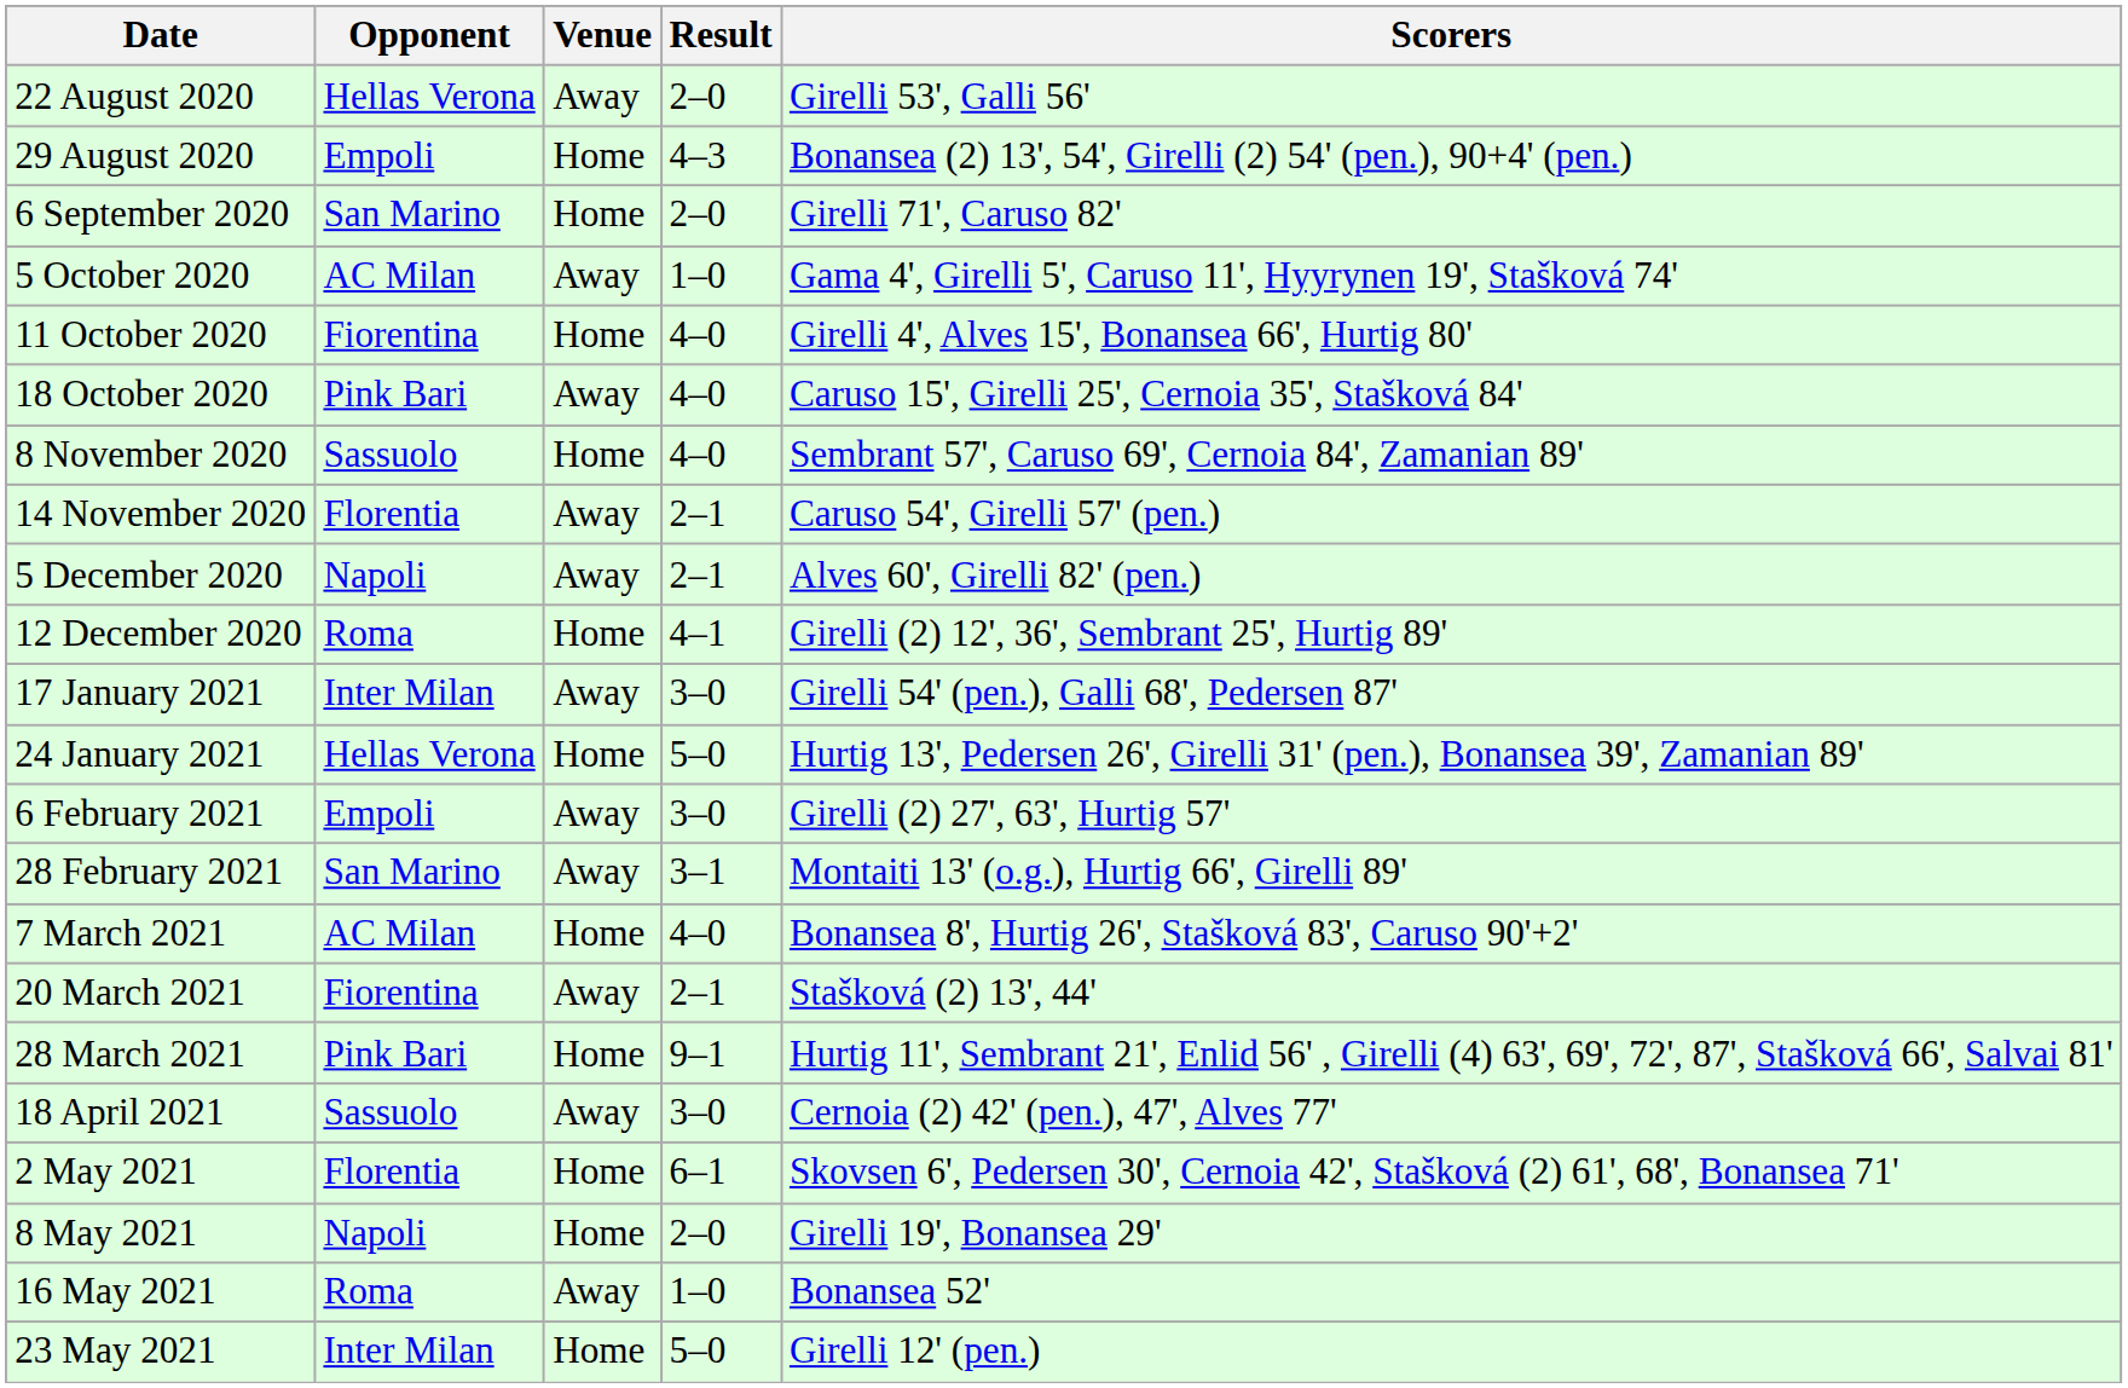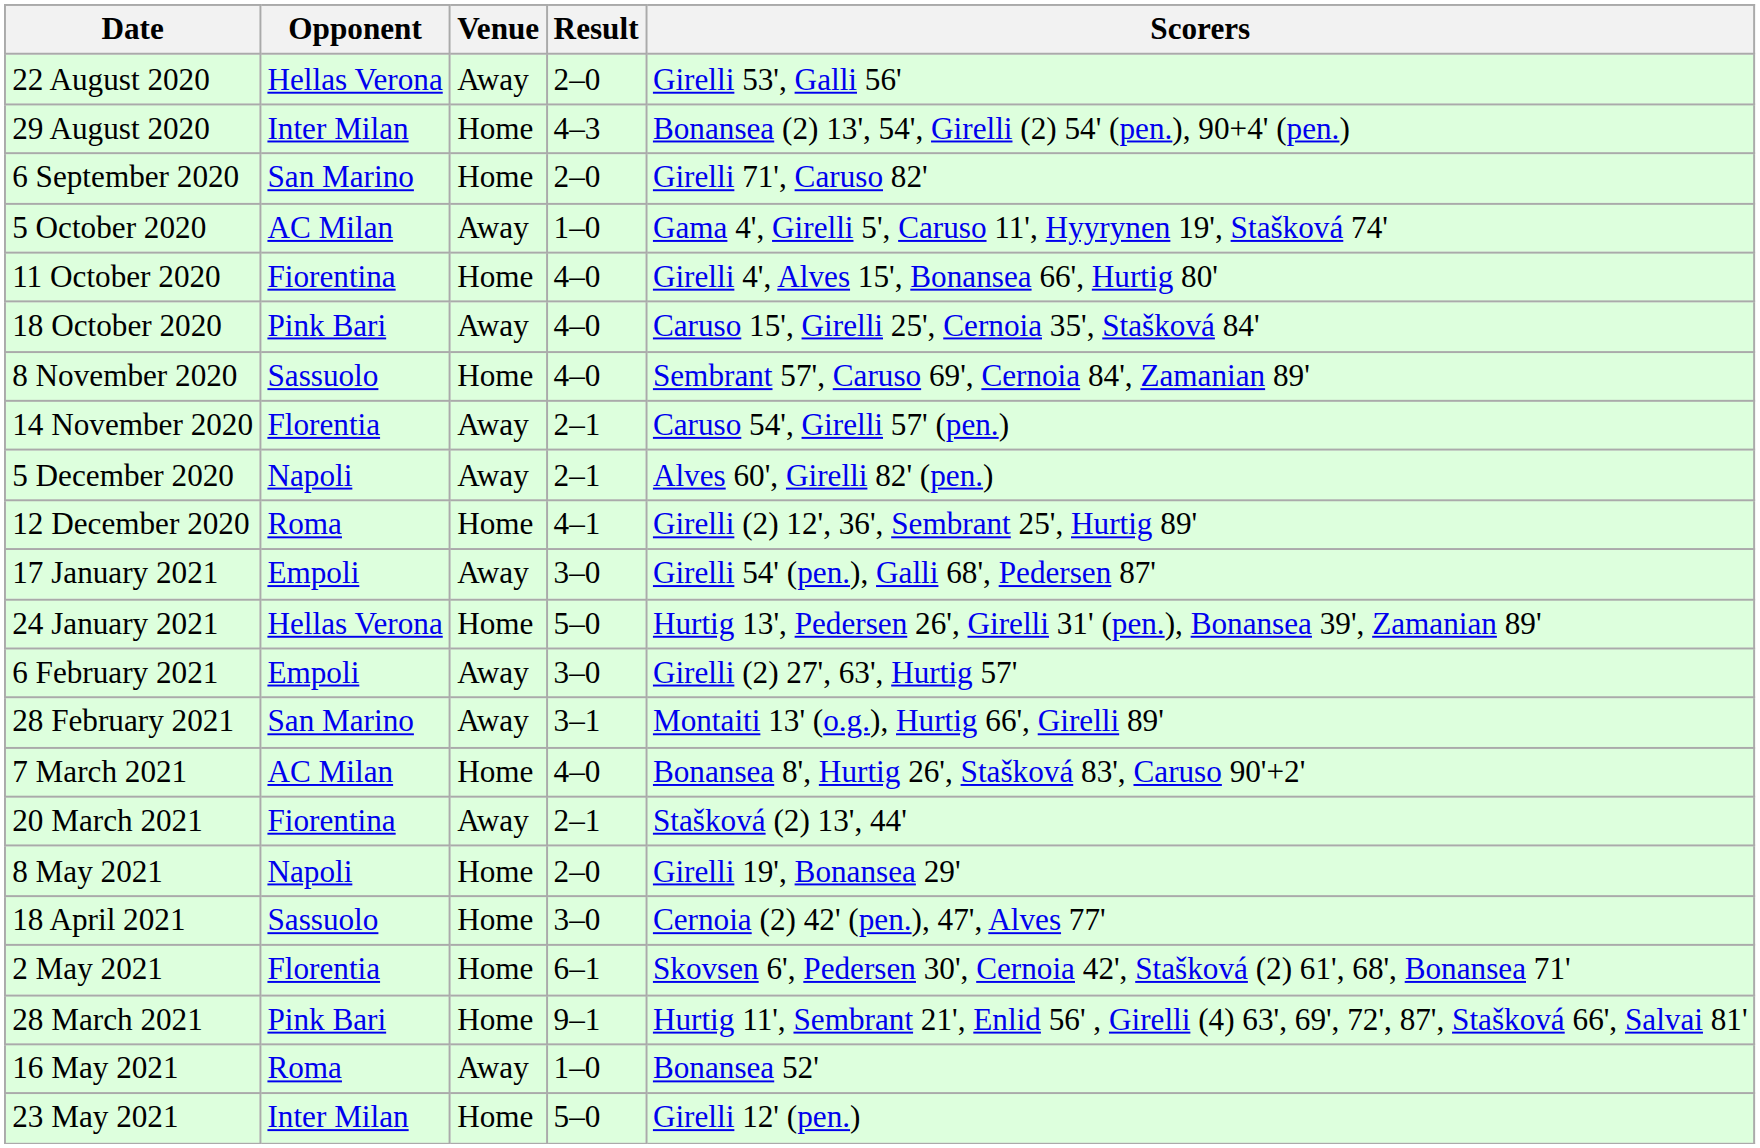 <table class="wikitable" style="text-align:left">
 <tr>
 <th>Date</th>
 <th>Opponent</th>
 <th>Venue</th>
 <th>Result</th>
 <th>Scorers</th>
 </tr>
 <tr style="background:#ddffdd">
 <td>22 August 2020</td>
 <td><a href='#'>Hellas Verona</a></td>
 <td>Away</td>
 <td>2–0</td>
 <td><a href='#'>Girelli</a> 53', <a href='#'>Galli</a> 56'</td>
 </tr>
 <tr style="background:#ddffdd">
 <td>29 August 2020</td>
-<td><a href='#'>Empoli</a></td>
+<td><a href='#'>Inter Milan</a></td>
 <td>Home</td>
 <td>4–3</td>
 <td><a href='#'>Bonansea</a> (2) 13', 54', <a href='#'>Girelli</a> (2) 54' (<a href='#'>pen.</a>), 90+4' (<a href='#'>pen.</a>)</td>
 </tr>
 <tr style="background:#ddffdd">
 <td>6 September 2020</td>
 <td><a href='#'>San Marino</a></td>
 <td>Home</td>
 <td>2–0</td>
 <td><a href='#'>Girelli</a> 71', <a href='#'>Caruso</a> 82'</td>
 </tr>
 <tr style="background:#ddffdd">
 <td>5 October 2020</td>
 <td><a href='#'>AC Milan</a></td>
 <td>Away</td>
 <td>1–0</td>
 <td><a href='#'>Gama</a> 4', <a href='#'>Girelli</a> 5', <a href='#'>Caruso</a> 11', <a href='#'>Hyyrynen</a> 19', <a href='#'>Stašková</a> 74'</td>
 </tr>
 <tr style="background:#ddffdd">
 <td>11 October 2020</td>
 <td><a href='#'>Fiorentina</a></td>
 <td>Home</td>
 <td>4–0</td>
 <td><a href='#'>Girelli</a> 4', <a href='#'>Alves</a> 15', <a href='#'>Bonansea</a> 66', <a href='#'>Hurtig</a> 80'</td>
 </tr>
 <tr style="background:#ddffdd">
 <td>18 October 2020</td>
 <td><a href='#'>Pink Bari</a></td>
 <td>Away</td>
 <td>4–0</td>
 <td><a href='#'>Caruso</a> 15', <a href='#'>Girelli</a> 25', <a href='#'>Cernoia</a> 35', <a href='#'>Stašková</a> 84'</td>
 </tr>
 <tr style="background:#ddffdd">
 <td>8 November 2020</td>
 <td><a href='#'>Sassuolo</a></td>
 <td>Home</td>
 <td>4–0</td>
 <td><a href='#'>Sembrant</a> 57', <a href='#'>Caruso</a> 69', <a href='#'>Cernoia</a> 84', <a href='#'>Zamanian</a> 89'</td>
 </tr>
 <tr style="background:#ddffdd">
 <td>14 November 2020</td>
 <td><a href='#'>Florentia</a></td>
 <td>Away</td>
 <td>2–1</td>
 <td><a href='#'>Caruso</a> 54', <a href='#'>Girelli</a> 57' (<a href='#'>pen.</a>)</td>
 </tr>
 <tr style="background:#ddffdd">
 <td>5 December 2020</td>
 <td><a href='#'>Napoli</a></td>
 <td>Away</td>
 <td>2–1</td>
 <td><a href='#'>Alves</a> 60', <a href='#'>Girelli</a> 82' (<a href='#'>pen.</a>)</td>
 </tr>
 <tr style="background:#ddffdd">
 <td>12 December 2020</td>
 <td><a href='#'>Roma</a></td>
 <td>Home</td>
 <td>4–1</td>
 <td><a href='#'>Girelli</a> (2) 12', 36', <a href='#'>Sembrant</a> 25', <a href='#'>Hurtig</a> 89'</td>
 </tr>
 <tr style="background:#ddffdd">
 <td>17 January 2021</td>
-<td><a href='#'>Inter Milan</a></td>
+<td><a href='#'>Empoli</a></td>
 <td>Away</td>
 <td>3–0</td>
 <td><a href='#'>Girelli</a> 54' (<a href='#'>pen.</a>), <a href='#'>Galli</a> 68', <a href='#'>Pedersen</a> 87'</td>
 </tr>
 <tr style="background:#ddffdd">
 <td>24 January 2021</td>
 <td><a href='#'>Hellas Verona</a></td>
 <td>Home</td>
 <td>5–0</td>
 <td><a href='#'>Hurtig</a> 13', <a href='#'>Pedersen</a> 26', <a href='#'>Girelli</a> 31' (<a href='#'>pen.</a>), <a href='#'>Bonansea</a> 39', <a href='#'>Zamanian</a> 89'</td>
 </tr>
 <tr style="background:#ddffdd">
 <td>6 February 2021</td>
 <td><a href='#'>Empoli</a></td>
 <td>Away</td>
 <td>3–0</td>
 <td><a href='#'>Girelli</a> (2) 27', 63', <a href='#'>Hurtig</a> 57'</td>
 </tr>
 <tr style="background:#ddffdd">
 <td>28 February 2021</td>
 <td><a href='#'>San Marino</a></td>
 <td>Away</td>
 <td>3–1</td>
 <td><a href='#'>Montaiti</a> 13' (<a href='#'>o.g.</a>), <a href='#'>Hurtig</a> 66', <a href='#'>Girelli</a> 89'</td>
 </tr>
 <tr style="background:#ddffdd">
 <td>7 March 2021</td>
 <td><a href='#'>AC Milan</a></td>
 <td>Home</td>
 <td>4–0</td>
 <td><a href='#'>Bonansea</a> 8', <a href='#'>Hurtig</a> 26', <a href='#'>Stašková</a> 83', <a href='#'>Caruso</a> 90'+2'</td>
 </tr>
 <tr style="background:#ddffdd">
 <td>20 March 2021</td>
 <td><a href='#'>Fiorentina</a></td>
 <td>Away</td>
 <td>2–1</td>
 <td><a href='#'>Stašková</a> (2) 13', 44'</td>
 </tr>
 <tr style="background:#ddffdd">
-<td>28 March 2021</td>
-<td><a href='#'>Pink Bari</a></td>
+<td>8 May 2021</td>
+<td><a href='#'>Napoli</a></td>
 <td>Home</td>
-<td>9–1</td>
-<td><a href='#'>Hurtig</a> 11', <a href='#'>Sembrant</a> 21', <a href='#'>Enlid</a> 56' , <a href='#'>Girelli</a> (4) 63', 69', 72', 87', <a href='#'>Stašková</a> 66', <a href='#'>Salvai</a> 81'</td>
+<td>2–0</td>
+<td><a href='#'>Girelli</a> 19', <a href='#'>Bonansea</a> 29'</td>
 </tr>
 <tr style="background:#ddffdd">
 <td>18 April 2021</td>
 <td><a href='#'>Sassuolo</a></td>
-<td>Away</td>
+<td>Home</td>
 <td>3–0</td>
 <td><a href='#'>Cernoia</a> (2) 42' (<a href='#'>pen.</a>), 47', <a href='#'>Alves</a> 77'</td>
 </tr>
 <tr style="background:#ddffdd">
 <td>2 May 2021</td>
 <td><a href='#'>Florentia</a></td>
 <td>Home</td>
 <td>6–1</td>
 <td><a href='#'>Skovsen</a> 6', <a href='#'>Pedersen</a> 30', <a href='#'>Cernoia</a> 42', <a href='#'>Stašková</a> (2) 61', 68', <a href='#'>Bonansea</a> 71'</td>
 </tr>
 <tr style="background:#ddffdd">
-<td>8 May 2021</td>
-<td><a href='#'>Napoli</a></td>
+<td>28 March 2021</td>
+<td><a href='#'>Pink Bari</a></td>
 <td>Home</td>
-<td>2–0</td>
-<td><a href='#'>Girelli</a> 19', <a href='#'>Bonansea</a> 29'</td>
+<td>9–1</td>
+<td><a href='#'>Hurtig</a> 11', <a href='#'>Sembrant</a> 21', <a href='#'>Enlid</a> 56' , <a href='#'>Girelli</a> (4) 63', 69', 72', 87', <a href='#'>Stašková</a> 66', <a href='#'>Salvai</a> 81'</td>
 </tr>
 <tr style="background:#ddffdd">
 <td>16 May 2021</td>
 <td><a href='#'>Roma</a></td>
 <td>Away</td>
 <td>1–0</td>
 <td><a href='#'>Bonansea</a> 52'</td>
 </tr>
 <tr style="background:#ddffdd">
 <td>23 May 2021</td>
 <td><a href='#'>Inter Milan</a></td>
 <td>Home</td>
 <td>5–0</td>
 <td><a href='#'>Girelli</a> 12' (<a href='#'>pen.</a>)</td>
 </tr>
 </table>
